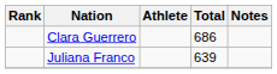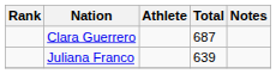 <table class="wikitable sortable" style="font-size:95%" style="width:35em;" style="text-align:center">
 <tr>
 <th>Rank</th>
 <th>Nation</th>
 <th>Athlete</th>
 <th>Total</th>
 <th>Notes</th>
 </tr>
 <tr>
 <td></td>
 <td align=left><a href='#'>Clara Guerrero</a></td>
 <td align=left></td>
-<td>686</td>
+<td>687</td>
 <td></td>
 </tr>
 <tr>
 <td></td>
 <td align=left><a href='#'>Juliana Franco</a></td>
 <td align=left></td>
 <td>639</td>
 <td></td>
 </tr>
 <tr>
 </tr>
 </table>
